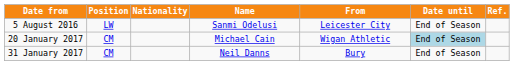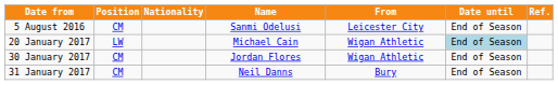 <table class="wikitable"  style="text-align:center; font-size:90%; ">
 <tr>
 <th style="background:#F68712; color:white; width:110px;">Date from</th>
 <th style="background:#F68712; color:white; width:50px;">Position</th>
 <th style="background:#F68712; color:white; width:50px;">Nationality</th>
 <th style="background:#F68712; color:white; width:150px;">Name</th>
 <th style="background:#F68712; color:white; width:150px;">From</th>
 <th style="background:#F68712; color:white; width:100px;">Date until</th>
 <th style="background:#F68712; color:white; width:25px;">Ref.</th>
 </tr>
 <tr>
 <td>5 August 2016</td>
-<td><a href='#'>LW</a></td>
+<td><a href='#'>CM</a></td>
 <td></td>
 <td><a href='#'>Sanmi Odelusi</a></td>
 <td><a href='#'>Leicester City</a></td>
 <td>End of Season</td>
 <td></td>
 </tr>
 <tr>
 <td>20 January 2017</td>
-<td><a href='#'>CM</a></td>
+<td><a href='#'>LW</a></td>
 <td></td>
 <td><a href='#'>Michael Cain</a></td>
 <td><a href='#'>Wigan Athletic</a></td>
 <td style="background: lightblue;">End of Season</td>
+<td></td>
+</tr>
+<tr>
+<td>30 January 2017</td>
+<td><a href='#'>CM</a></td>
+<td></td>
+<td><a href='#'>Jordan Flores</a></td>
+<td><a href='#'>Wigan Athletic</a></td>
+<td>End of Season</td>
 <td></td>
 </tr>
 <tr>
 <td>31 January 2017</td>
 <td><a href='#'>CM</a></td>
 <td></td>
 <td><a href='#'>Neil Danns</a></td>
 <td><a href='#'>Bury</a></td>
 <td>End of Season</td>
 <td></td>
 </tr>
 </table>
